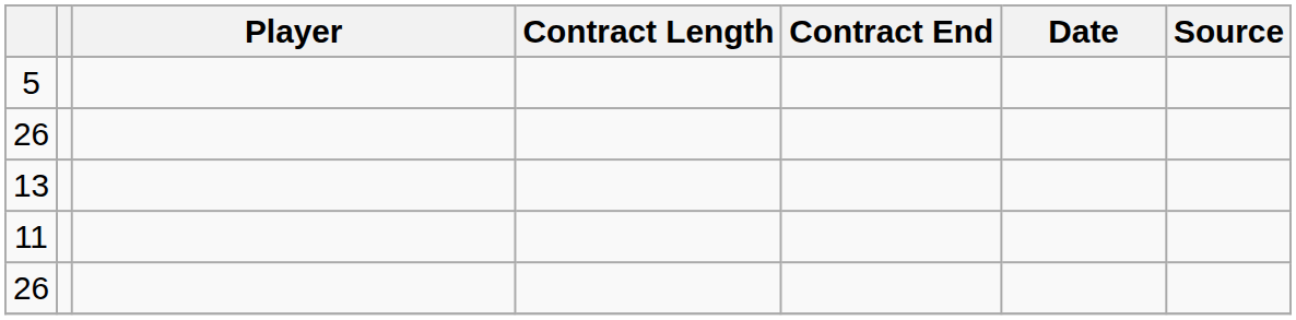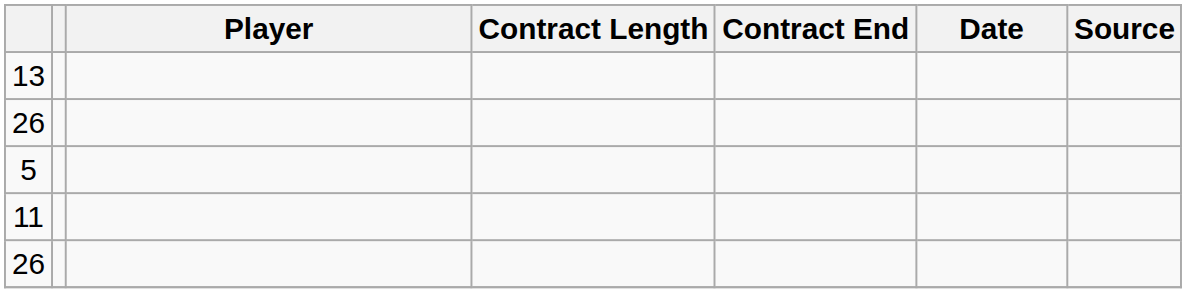 <table class="wikitable plainrowheaders sortable" style="font-size:95%">
 <tr>
 <th></th>
 <th></th>
 <th scope="col" style="width:200px;">Player</th>
 <th>Contract Length</th>
 <th>Contract End</th>
 <th scope="col" style="width:70px;">Date</th>
 <th>Source</th>
 </tr>
 <tr>
-<td align=center>5</td>
+<td align=center>13</td>
 <td align=center></td>
 <td></td>
 <td align=center></td>
 <td align=center></td>
 <td align=center></td>
 <td align=center></td>
 </tr>
 <tr>
 <td align=center>26</td>
 <td align=center></td>
 <td></td>
 <td align=center></td>
 <td align=center></td>
 <td align=center></td>
 <td align=center></td>
 </tr>
 <tr>
-<td align=center>13</td>
+<td align=center>5</td>
 <td align=center></td>
 <td></td>
 <td align=center></td>
 <td align=center></td>
 <td align=center></td>
 <td align=center></td>
 </tr>
 <tr>
 <td align=center>11</td>
 <td align=center></td>
 <td></td>
 <td align=center></td>
 <td align=center></td>
 <td align=center></td>
 <td align=center></td>
 </tr>
 <tr>
 <td align=center>26</td>
 <td align=center></td>
 <td></td>
 <td align=center></td>
 <td align=center></td>
 <td align=center></td>
 <td align=center></td>
 </tr>
 <tr>
 </tr>
 </table>
